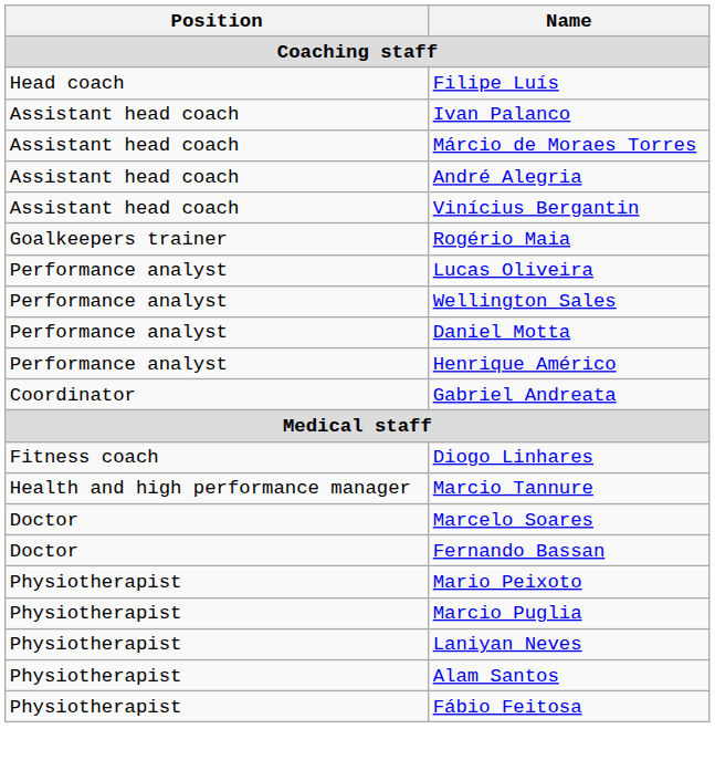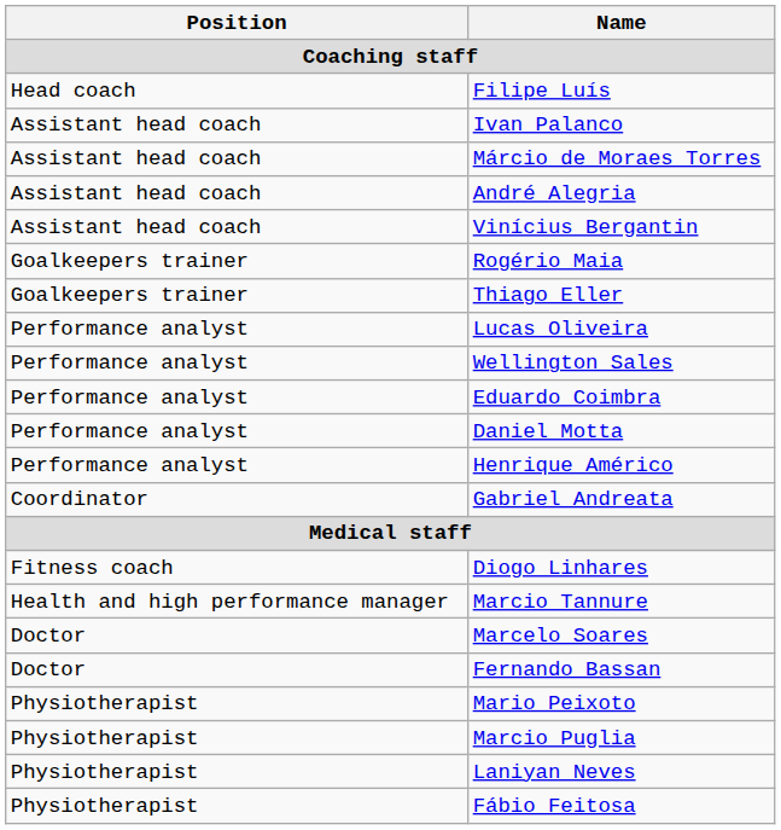 <table style="width:38%;" class="wikitable">
 <tr>
 <th>Position</th>
 <th>Name</th>
 </tr>
 <tr>
 <th colspan="2" style="background:#dcdcdc; text-align:center">Coaching staff</th>
 </tr>
 <tr>
 <td>Head coach</td>
 <td> <a href='#'>Filipe Luís</a></td>
 </tr>
 <tr>
 <td>Assistant head coach</td>
 <td> <a href='#'>Ivan Palanco</a></td>
 </tr>
 <tr>
 <td>Assistant head coach</td>
 <td> <a href='#'>Márcio de Moraes Torres</a></td>
 </tr>
 <tr>
 <td>Assistant head coach</td>
 <td> <a href='#'>André Alegria</a></td>
 </tr>
 <tr>
 <td>Assistant head coach</td>
 <td> <a href='#'>Vinícius Bergantin</a></td>
 </tr>
 <tr>
 <td>Goalkeepers trainer</td>
 <td> <a href='#'>Rogério Maia</a></td>
 </tr>
 <tr>
+<td>Goalkeepers trainer</td>
+<td> <a href='#'>Thiago Eller</a></td>
+</tr>
+<tr>
 <td>Performance analyst</td>
 <td> <a href='#'>Lucas Oliveira</a></td>
 </tr>
 <tr>
 <td>Performance analyst</td>
 <td> <a href='#'>Wellington Sales</a></td>
+</tr>
+<tr>
+<td>Performance analyst</td>
+<td> <a href='#'>Eduardo Coimbra</a></td>
 </tr>
 <tr>
 <td>Performance analyst</td>
 <td> <a href='#'>Daniel Motta</a></td>
 </tr>
 <tr>
 <td>Performance analyst</td>
 <td> <a href='#'>Henrique Américo</a></td>
 </tr>
 <tr>
 <td>Coordinator</td>
 <td> <a href='#'>Gabriel Andreata</a></td>
 </tr>
 <tr>
 <th colspan="2" style="background:#dcdcdc; text-align:center">Medical staff</th>
 </tr>
 <tr>
 <td>Fitness coach</td>
 <td> <a href='#'>Diogo Linhares</a></td>
 </tr>
 <tr>
 <td>Health and high performance manager</td>
 <td> <a href='#'>Marcio Tannure</a></td>
 </tr>
 <tr>
 <td>Doctor</td>
 <td> <a href='#'>Marcelo Soares</a></td>
 </tr>
 <tr>
 <td>Doctor</td>
 <td> <a href='#'>Fernando Bassan</a></td>
 </tr>
 <tr>
 <td>Physiotherapist</td>
 <td> <a href='#'>Mario Peixoto</a></td>
 </tr>
 <tr>
 <td>Physiotherapist</td>
 <td> <a href='#'>Marcio Puglia</a></td>
 </tr>
 <tr>
 <td>Physiotherapist</td>
 <td> <a href='#'>Laniyan Neves</a></td>
 </tr>
 <tr>
 <td>Physiotherapist</td>
-<td> <a href='#'>Alam Santos</a></td>
-</tr>
-<tr>
-<td>Physiotherapist</td>
 <td> <a href='#'>Fábio Feitosa</a></td>
 </tr>
 </table>
